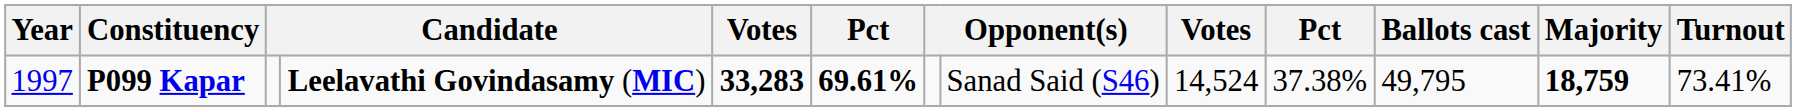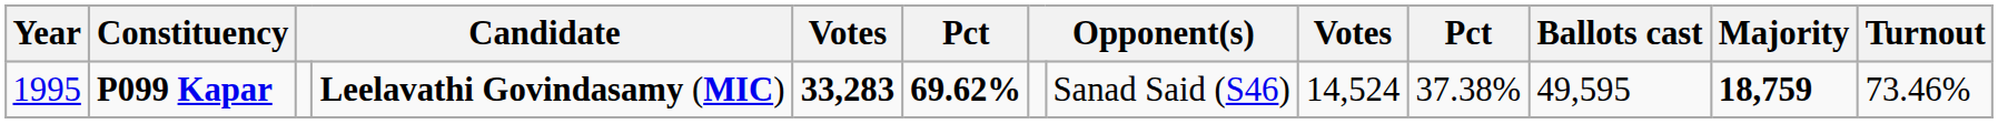 <table class="wikitable" style="margin:0.5em ; font-size:95%">
 <tr>
 <th>Year</th>
 <th>Constituency</th>
 <th colspan=2>Candidate</th>
 <th>Votes</th>
 <th>Pct</th>
 <th colspan=2>Opponent(s)</th>
 <th>Votes</th>
 <th>Pct</th>
 <th>Ballots cast</th>
 <th>Majority</th>
 <th>Turnout</th>
 </tr>
 <tr>
-<td><a href='#'>1997</a></td>
+<td><a href='#'>1995</a></td>
 <td><strong>P099 <a href='#'>Kapar</a></strong></td>
 <td></td>
 <td><strong>Leelavathi Govindasamy</strong> (<a href='#'><strong>MIC</strong></a>)</td>
 <td align=right><strong>33,283</strong></td>
-<td><strong>69.61%</strong></td>
+<td><strong>69.62%</strong></td>
 <td></td>
 <td>Sanad Said (<a href='#'>S46</a>)</td>
 <td align=right>14,524</td>
 <td>37.38%</td>
-<td>49,795</td>
+<td>49,595</td>
 <td><strong>18,759</strong></td>
-<td>73.41%</td>
+<td>73.46%</td>
 </tr>
 </table>
